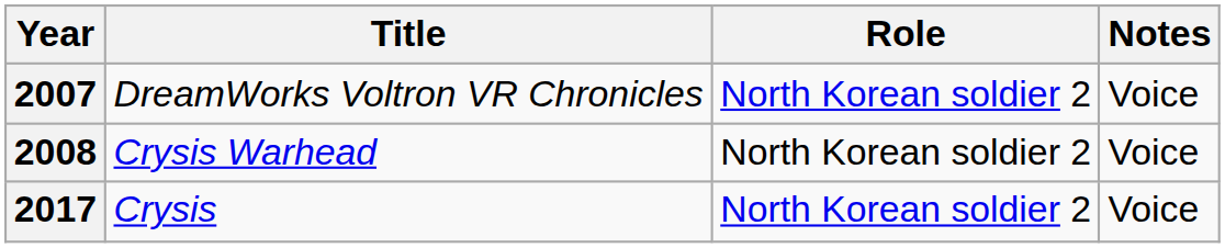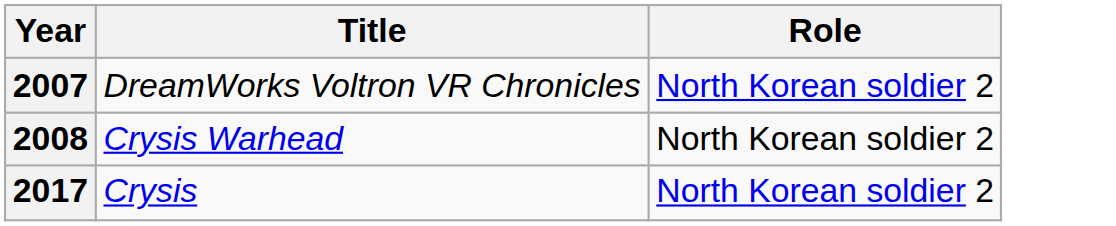 <table class="wikitable plainrowheaders sortable">
 <tr>
 <th>Year</th>
 <th>Title</th>
 <th>Role</th>
-<th>Notes</th>
 </tr>
 <tr>
 <th scope="row">2007</th>
 <td><em>DreamWorks Voltron VR Chronicles</em></td>
 <td><a href='#'>North Korean soldier</a> 2</td>
-<td>Voice</td>
 </tr>
 <tr>
 <th scope="row">2008</th>
 <td><em><a href='#'>Crysis Warhead</a></em></td>
 <td>North Korean soldier 2</td>
-<td>Voice</td>
 </tr>
 <tr>
 <th scope="row">2017</th>
 <td><em><a href='#'>Crysis</a></em></td>
 <td><a href='#'>North Korean soldier</a> 2</td>
-<td>Voice</td>
 </tr>
 </table>
